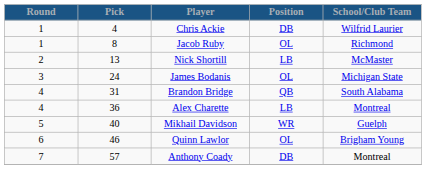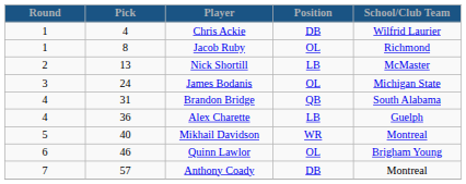 <table class="wikitable sortable">
 <tr>
 <th style="background:#1A5484;color:#A9AFB5;" width="15%">Round</th>
 <th style="background:#1A5484;color:#A9AFB5;" width="15%">Pick</th>
 <th style="background:#1A5484;color:#A9AFB5;" width="20%">Player</th>
 <th style="background:#1A5484;color:#A9AFB5;" width="15%">Position</th>
 <th style="background:#1A5484;color:#A9AFB5;" width="20%">School/Club Team</th>
 </tr>
 <tr align="center">
 <td align=center>1</td>
 <td>4</td>
 <td><a href='#'>Chris Ackie</a></td>
 <td><a href='#'>DB</a></td>
 <td><a href='#'>Wilfrid Laurier</a></td>
 </tr>
 <tr align="center">
 <td align=center>1</td>
 <td>8</td>
 <td><a href='#'>Jacob Ruby</a></td>
 <td><a href='#'>OL</a></td>
 <td><a href='#'>Richmond</a></td>
 </tr>
 <tr align="center">
 <td align=center>2</td>
 <td>13</td>
 <td><a href='#'>Nick Shortill</a></td>
 <td><a href='#'>LB</a></td>
 <td><a href='#'>McMaster</a></td>
 </tr>
 <tr align="center">
 <td align=center>3</td>
 <td>24</td>
 <td><a href='#'>James Bodanis</a></td>
 <td><a href='#'>OL</a></td>
 <td><a href='#'>Michigan State</a></td>
 </tr>
 <tr align="center">
 <td align=center>4</td>
 <td>31</td>
 <td><a href='#'>Brandon Bridge</a></td>
 <td><a href='#'>QB</a></td>
 <td><a href='#'>South Alabama</a></td>
 </tr>
 <tr align="center">
 <td align=center>4</td>
 <td>36</td>
 <td><a href='#'>Alex Charette</a></td>
 <td><a href='#'>LB</a></td>
-<td><a href='#'>Montreal</a></td>
+<td><a href='#'>Guelph</a></td>
 </tr>
 <tr align="center">
 <td align=center>5</td>
 <td>40</td>
 <td><a href='#'>Mikhail Davidson</a></td>
 <td><a href='#'>WR</a></td>
-<td><a href='#'>Guelph</a></td>
+<td><a href='#'>Montreal</a></td>
 </tr>
 <tr align="center">
 <td align=center>6</td>
 <td>46</td>
 <td><a href='#'>Quinn Lawlor</a></td>
 <td><a href='#'>OL</a></td>
 <td><a href='#'>Brigham Young</a></td>
 </tr>
 <tr align="center">
 <td align=center>7</td>
 <td>57</td>
 <td><a href='#'>Anthony Coady</a></td>
 <td><a href='#'>DB</a></td>
 <td>Montreal</td>
 </tr>
 <tr>
 </tr>
 </table>
